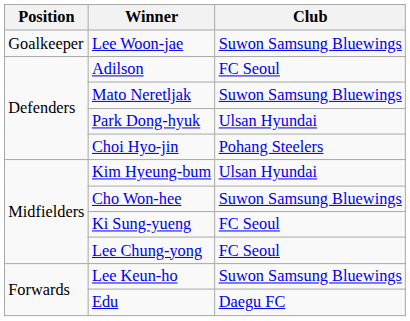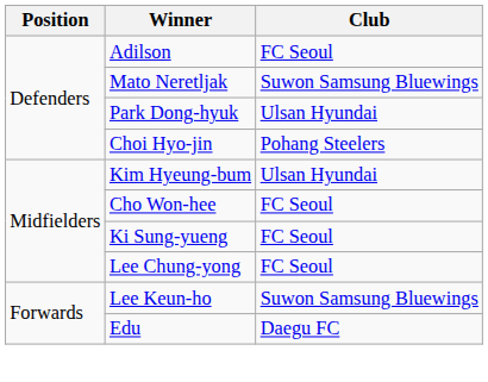 <table class="wikitable">
 <tr>
 <th>Position</th>
 <th>Winner</th>
 <th>Club</th>
-</tr>
-<tr>
-<td>Goalkeeper</td>
-<td> <a href='#'>Lee Woon-jae</a></td>
-<td><a href='#'>Suwon Samsung Bluewings</a></td>
 </tr>
 <tr>
 <td rowspan="4">Defenders</td>
 <td> <a href='#'>Adilson</a></td>
 <td><a href='#'>FC Seoul</a></td>
 </tr>
 <tr>
 <td> <a href='#'>Mato Neretljak</a></td>
 <td><a href='#'>Suwon Samsung Bluewings</a></td>
 </tr>
 <tr>
 <td> <a href='#'>Park Dong-hyuk</a></td>
 <td><a href='#'>Ulsan Hyundai</a></td>
 </tr>
 <tr>
 <td> <a href='#'>Choi Hyo-jin</a></td>
 <td><a href='#'>Pohang Steelers</a></td>
 </tr>
 <tr>
 <td rowspan="4">Midfielders</td>
 <td> <a href='#'>Kim Hyeung-bum</a></td>
 <td><a href='#'>Ulsan Hyundai</a></td>
 </tr>
 <tr>
 <td> <a href='#'>Cho Won-hee</a></td>
-<td><a href='#'>Suwon Samsung Bluewings</a></td>
+<td><a href='#'>FC Seoul</a></td>
 </tr>
 <tr>
 <td> <a href='#'>Ki Sung-yueng</a></td>
 <td><a href='#'>FC Seoul</a></td>
 </tr>
 <tr>
 <td> <a href='#'>Lee Chung-yong</a></td>
 <td><a href='#'>FC Seoul</a></td>
 </tr>
 <tr>
 <td rowspan="2">Forwards</td>
 <td> <a href='#'>Lee Keun-ho</a></td>
 <td><a href='#'>Suwon Samsung Bluewings</a></td>
 </tr>
 <tr>
 <td> <a href='#'>Edu</a></td>
 <td><a href='#'>Daegu FC</a></td>
 </tr>
 </table>
